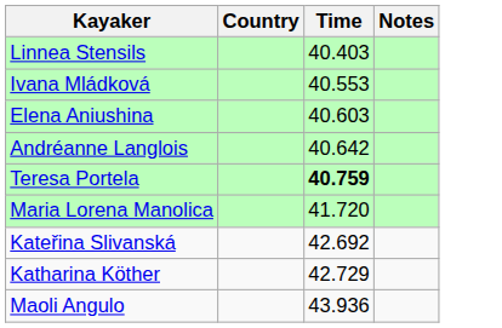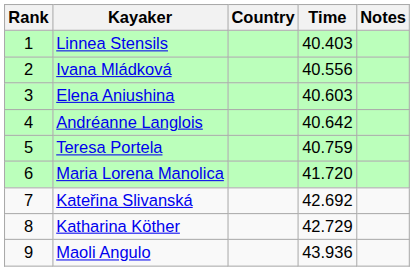 <table class="wikitable" style="text-align:center">
 <tr>
+<th>Rank</th>
 <th>Kayaker</th>
 <th>Country</th>
 <th>Time</th>
 <th>Notes</th>
 </tr>
 <tr bgcolor=bbffbb>
+<td>1</td>
 <td align="left"><a href='#'>Linnea Stensils</a></td>
 <td align="left"></td>
 <td>40.403</td>
 <td></td>
 </tr>
 <tr bgcolor=bbffbb>
+<td>2</td>
 <td align="left"><a href='#'>Ivana Mládková</a></td>
 <td align="left"></td>
-<td>40.553</td>
+<td>40.556</td>
 <td></td>
 </tr>
 <tr bgcolor=bbffbb>
+<td>3</td>
 <td align="left"><a href='#'>Elena Aniushina</a></td>
 <td align="left"></td>
 <td>40.603</td>
 <td></td>
 </tr>
 <tr bgcolor=bbffbb>
+<td>4</td>
 <td align="left"><a href='#'>Andréanne Langlois</a></td>
 <td align="left"></td>
 <td>40.642</td>
 <td></td>
 </tr>
 <tr bgcolor=bbffbb>
+<td>5</td>
 <td align="left"><a href='#'>Teresa Portela</a></td>
 <td align="left"></td>
-<td><strong>40.759</strong></td>
+<td>40.759</td>
 <td></td>
 </tr>
 <tr bgcolor=bbffbb>
+<td>6</td>
 <td align="left"><a href='#'>Maria Lorena Manolica</a></td>
 <td align="left"></td>
 <td>41.720</td>
 <td></td>
 </tr>
 <tr>
+<td>7</td>
 <td align="left"><a href='#'>Kateřina Slivanská</a></td>
 <td align="left"></td>
 <td>42.692</td>
 <td></td>
 </tr>
 <tr>
+<td>8</td>
 <td align="left"><a href='#'>Katharina Köther</a></td>
 <td align="left"></td>
 <td>42.729</td>
 <td></td>
 </tr>
 <tr>
+<td>9</td>
 <td align="left"><a href='#'>Maoli Angulo</a></td>
 <td align="left"></td>
 <td>43.936</td>
 <td></td>
 </tr>
 </table>
